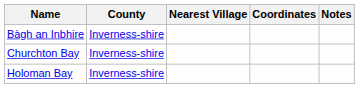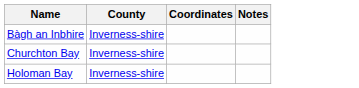 <table class="wikitable sortable" style="table-layout:fixed;background-color:#FEFEFE;font-size:95%;padding:0.30em;line-height:1.35em;">
 <tr>
 <th scope="col">Name</th>
 <th scope="col">County</th>
-<th scope="col">Nearest Village</th>
 <th scope="col" data-sort-type="number">Coordinates</th>
 <th scope="col">Notes</th>
 </tr>
 <tr>
 <td><a href='#'>Bàgh an Inbhire</a></td>
 <td><a href='#'>Inverness-shire</a></td>
 <td></td>
 <td></td>
-<td></td>
 </tr>
 <tr>
 <td><a href='#'>Churchton Bay</a></td>
 <td><a href='#'>Inverness-shire</a></td>
-<td></td>
 <td></td>
 <td></td>
 </tr>
 <tr>
 <td><a href='#'>Holoman Bay</a></td>
 <td><a href='#'>Inverness-shire</a></td>
 <td></td>
 <td></td>
-<td></td>
 </tr>
 </table>
